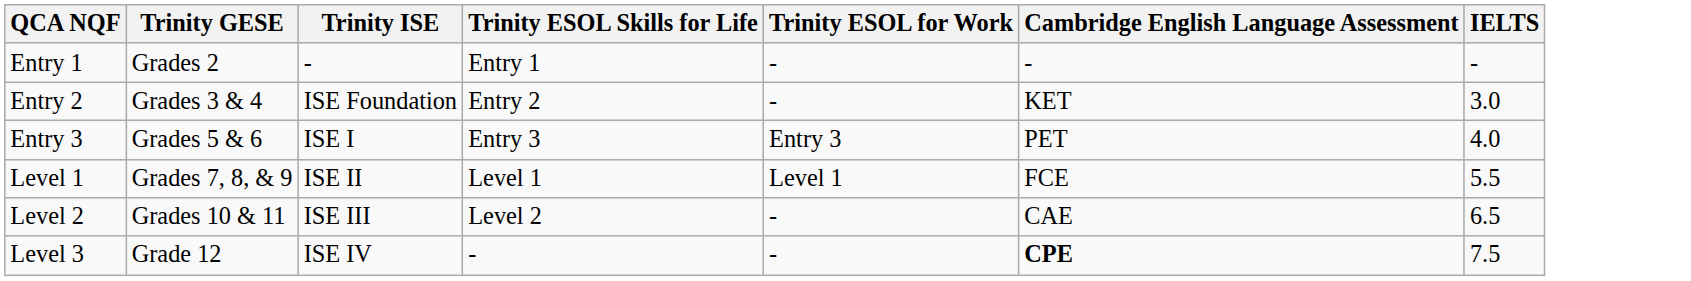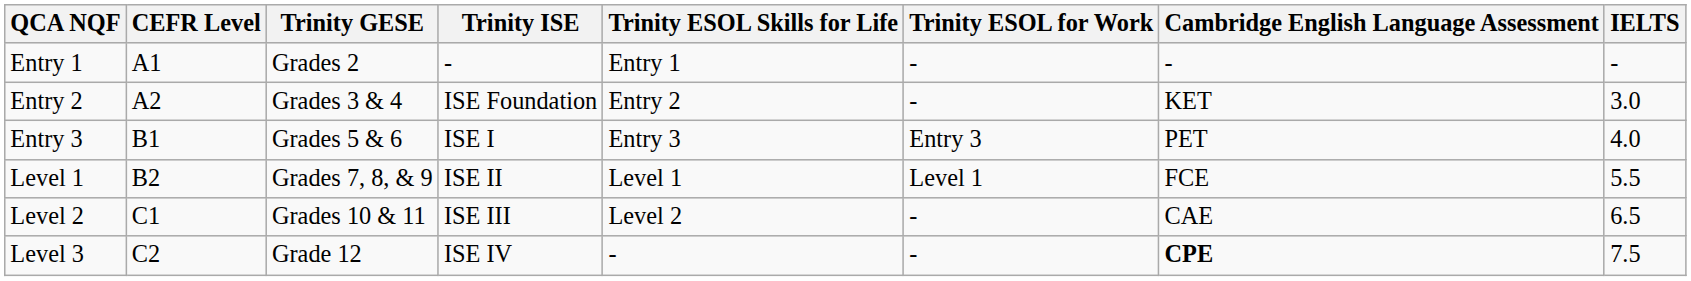 <table class="wikitable">
 <tr>
 <th>QCA NQF</th>
+<th>CEFR Level</th>
 <th>Trinity GESE</th>
 <th>Trinity ISE</th>
 <th>Trinity ESOL Skills for Life</th>
 <th>Trinity ESOL for Work</th>
 <th>Cambridge English Language Assessment</th>
 <th>IELTS</th>
 </tr>
 <tr>
 <td>Entry 1</td>
+<td>A1</td>
 <td>Grades 2</td>
 <td>-</td>
 <td>Entry 1</td>
 <td>-</td>
 <td>-</td>
 <td>-</td>
 </tr>
 <tr>
 <td>Entry 2</td>
+<td>A2</td>
 <td>Grades 3 & 4</td>
 <td>ISE Foundation</td>
 <td>Entry 2</td>
 <td>-</td>
 <td>KET</td>
 <td>3.0</td>
 </tr>
 <tr>
 <td>Entry 3</td>
+<td>B1</td>
 <td>Grades 5 & 6</td>
 <td>ISE I</td>
 <td>Entry 3</td>
 <td>Entry 3</td>
 <td>PET</td>
 <td>4.0</td>
 </tr>
 <tr>
 <td>Level 1</td>
+<td>B2</td>
 <td>Grades 7, 8, & 9</td>
 <td>ISE II</td>
 <td>Level 1</td>
 <td>Level 1</td>
 <td>FCE</td>
 <td>5.5</td>
 </tr>
 <tr>
 <td>Level 2</td>
+<td>C1</td>
 <td>Grades 10 & 11</td>
 <td>ISE III</td>
 <td>Level 2</td>
 <td>-</td>
 <td>CAE</td>
 <td>6.5</td>
 </tr>
 <tr>
 <td>Level 3</td>
+<td>C2</td>
 <td>Grade 12</td>
 <td>ISE IV</td>
 <td>-</td>
 <td>-</td>
 <td><strong>CPE</strong></td>
 <td>7.5</td>
 </tr>
 </table>
